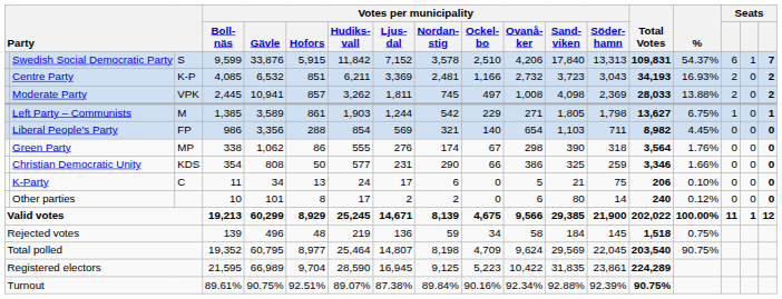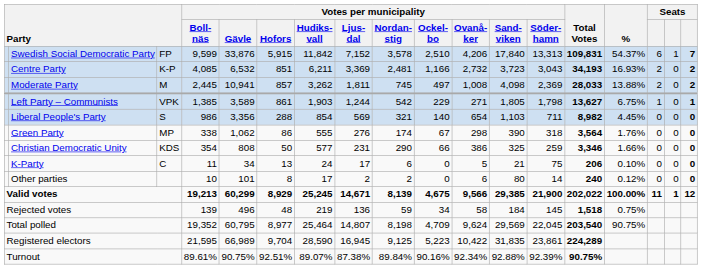 <table class="wikitable" border="1" style="text-align:right;">
 <tr>
 <th style="text-align:left;" valign=bottom rowspan=2 colspan=3>Party</th>
 <th colspan=10>Votes per municipality</th>
 <th align=center valign=bottom rowspan=2 width="50">Total Votes</th>
 <th align=center valign=bottom rowspan=2 width="50">%</th>
 <th colspan=3>Seats</th>
 </tr>
 <tr>
 <th align=center valign=bottom width="50"><a href='#'>Boll- näs</a></th>
 <th align=center valign=bottom width="50"><a href='#'>Gävle</a></th>
 <th align=center valign=bottom width="50"><a href='#'>Hofors</a></th>
 <th align=center valign=bottom width="50"><a href='#'>Hudiks- vall</a></th>
 <th align=center valign=bottom width="50"><a href='#'>Ljus- dal</a></th>
 <th align=center valign=bottom width="50"><a href='#'>Nordan- stig</a></th>
 <th align=center valign=bottom width="50"><a href='#'>Ockel- bo</a></th>
 <th align=center valign=bottom width="50"><a href='#'>Ovanå- ker</a></th>
 <th align=center valign=bottom width="50"><a href='#'>Sand- viken</a></th>
 <th align=center valign=bottom width="50"><a href='#'>Söder- hamn</a></th>
 <th align=center valign=bottom width="20"><small></small></th>
 <th align=center valign=bottom width="20"><small><a href='#'></a></small></th>
 <th align=center valign=bottom width="20"><small></small></th>
 </tr>
 <tr style="background:#CEE0F2;">
 <td></td>
 <td align=left style="white-space: nowrap;"><a href='#'>Swedish Social Democratic Party</a></td>
-<td align=left>S</td>
+<td align=left>FP</td>
 <td>9,599</td>
 <td>33,876</td>
 <td>5,915</td>
 <td>11,842</td>
 <td>7,152</td>
 <td>3,578</td>
 <td>2,510</td>
 <td>4,206</td>
 <td>17,840</td>
 <td>13,313</td>
 <td><strong>109,831</strong></td>
 <td>54.37%</td>
 <td>6</td>
 <td>1</td>
 <td><strong>7</strong></td>
 </tr>
 <tr style="background:#CEE0F2;">
 <td></td>
 <td align=left><a href='#'>Centre Party</a></td>
 <td align=left>K-P</td>
 <td>4,085</td>
 <td>6,532</td>
 <td>851</td>
 <td>6,211</td>
 <td>3,369</td>
 <td>2,481</td>
 <td>1,166</td>
 <td>2,732</td>
 <td>3,723</td>
 <td>3,043</td>
 <td><strong>34,193</strong></td>
 <td>16.93%</td>
 <td>2</td>
 <td>0</td>
 <td><strong>2</strong></td>
 </tr>
 <tr style="background:#CEE0F2;">
 <td></td>
 <td align=left><a href='#'>Moderate Party</a></td>
-<td align=left>VPK</td>
+<td align=left>M</td>
 <td>2,445</td>
 <td>10,941</td>
 <td>857</td>
 <td>3,262</td>
 <td>1,811</td>
 <td>745</td>
 <td>497</td>
 <td>1,008</td>
 <td>4,098</td>
 <td>2,369</td>
 <td><strong>28,033</strong></td>
 <td>13.88%</td>
 <td>2</td>
 <td>0</td>
 <td><strong>2</strong></td>
 </tr>
 <tr style="background:#CEE0F2; border-top:3px solid darkgray;">
 <td></td>
 <td align=left><a href='#'>Left Party – Communists</a></td>
-<td align=left>M</td>
+<td align=left>VPK</td>
 <td>1,385</td>
 <td>3,589</td>
 <td>861</td>
 <td>1,903</td>
 <td>1,244</td>
 <td>542</td>
 <td>229</td>
 <td>271</td>
 <td>1,805</td>
 <td>1,798</td>
 <td><strong>13,627</strong></td>
 <td>6.75%</td>
 <td>1</td>
 <td>0</td>
 <td><strong>1</strong></td>
 </tr>
 <tr style="background:#CEE0F2;">
 <td></td>
 <td align=left><a href='#'>Liberal People's Party</a></td>
-<td align=left>FP</td>
+<td align=left>S</td>
 <td>986</td>
 <td>3,356</td>
 <td>288</td>
 <td>854</td>
 <td>569</td>
 <td>321</td>
 <td>140</td>
 <td>654</td>
 <td>1,103</td>
 <td>711</td>
 <td><strong>8,982</strong></td>
 <td>4.45%</td>
 <td>0</td>
 <td>0</td>
 <td><strong>0</strong></td>
 </tr>
 <tr>
 <td></td>
 <td align=left><a href='#'>Green Party</a></td>
 <td align=left>MP</td>
 <td>338</td>
 <td>1,062</td>
 <td>86</td>
 <td>555</td>
 <td>276</td>
 <td>174</td>
 <td>67</td>
 <td>298</td>
 <td>390</td>
 <td>318</td>
 <td><strong>3,564</strong></td>
 <td>1.76%</td>
 <td>0</td>
 <td>0</td>
 <td><strong>0</strong></td>
 </tr>
 <tr>
 <td></td>
 <td align=left><a href='#'>Christian Democratic Unity</a></td>
 <td align=left>KDS</td>
 <td>354</td>
 <td>808</td>
 <td>50</td>
 <td>577</td>
 <td>231</td>
 <td>290</td>
 <td>66</td>
 <td>386</td>
 <td>325</td>
 <td>259</td>
 <td><strong>3,346</strong></td>
 <td>1.66%</td>
 <td>0</td>
 <td>0</td>
 <td><strong>0</strong></td>
 </tr>
 <tr>
 <td></td>
 <td align=left><a href='#'>K-Party</a></td>
 <td align=left>C</td>
 <td>11</td>
 <td>34</td>
 <td>13</td>
 <td>24</td>
 <td>17</td>
 <td>6</td>
 <td>0</td>
 <td>5</td>
 <td>21</td>
 <td>75</td>
 <td><strong>206</strong></td>
 <td>0.10%</td>
 <td>0</td>
 <td>0</td>
 <td><strong>0</strong></td>
 </tr>
 <tr>
 <td></td>
 <td align=left>Other parties</td>
 <td></td>
 <td>10</td>
 <td>101</td>
 <td>8</td>
 <td>17</td>
 <td>2</td>
 <td>2</td>
 <td>0</td>
 <td>6</td>
 <td>80</td>
 <td>14</td>
 <td><strong>240</strong></td>
 <td>0.12%</td>
 <td>0</td>
 <td>0</td>
 <td><strong>0</strong></td>
 </tr>
 <tr style="font-weight:bold">
 <td align=left colspan=3>Valid votes</td>
 <td>19,213</td>
 <td>60,299</td>
 <td>8,929</td>
 <td>25,245</td>
 <td>14,671</td>
 <td>8,139</td>
 <td>4,675</td>
 <td>9,566</td>
 <td>29,385</td>
 <td>21,900</td>
 <td>202,022</td>
 <td>100.00%</td>
 <td>11</td>
 <td>1</td>
 <td>12</td>
 </tr>
 <tr>
 <td align=left colspan=3>Rejected votes</td>
 <td>139</td>
 <td>496</td>
 <td>48</td>
 <td>219</td>
 <td>136</td>
 <td>59</td>
 <td>34</td>
 <td>58</td>
 <td>184</td>
 <td>145</td>
 <td><strong>1,518</strong></td>
 <td>0.75%</td>
 <td></td>
 <td></td>
 <td></td>
 </tr>
 <tr>
 <td align=left colspan=3>Total polled</td>
 <td>19,352</td>
 <td>60,795</td>
 <td>8,977</td>
 <td>25,464</td>
 <td>14,807</td>
 <td>8,198</td>
 <td>4,709</td>
 <td>9,624</td>
 <td>29,569</td>
 <td>22,045</td>
 <td><strong>203,540</strong></td>
 <td>90.75%</td>
 <td></td>
 <td></td>
 <td></td>
 </tr>
 <tr>
 <td align=left colspan=3>Registered electors</td>
 <td>21,595</td>
 <td>66,989</td>
 <td>9,704</td>
 <td>28,590</td>
 <td>16,945</td>
 <td>9,125</td>
 <td>5,223</td>
 <td>10,422</td>
 <td>31,835</td>
 <td>23,861</td>
 <td><strong>224,289</strong></td>
 <td></td>
 <td></td>
 <td></td>
 <td></td>
 </tr>
 <tr>
 <td align=left colspan=3>Turnout</td>
 <td>89.61%</td>
 <td>90.75%</td>
 <td>92.51%</td>
 <td>89.07%</td>
 <td>87.38%</td>
 <td>89.84%</td>
 <td>90.16%</td>
 <td>92.34%</td>
 <td>92.88%</td>
 <td>92.39%</td>
 <td><strong>90.75%</strong></td>
 <td></td>
 <td></td>
 <td></td>
 <td></td>
 </tr>
 </table>
